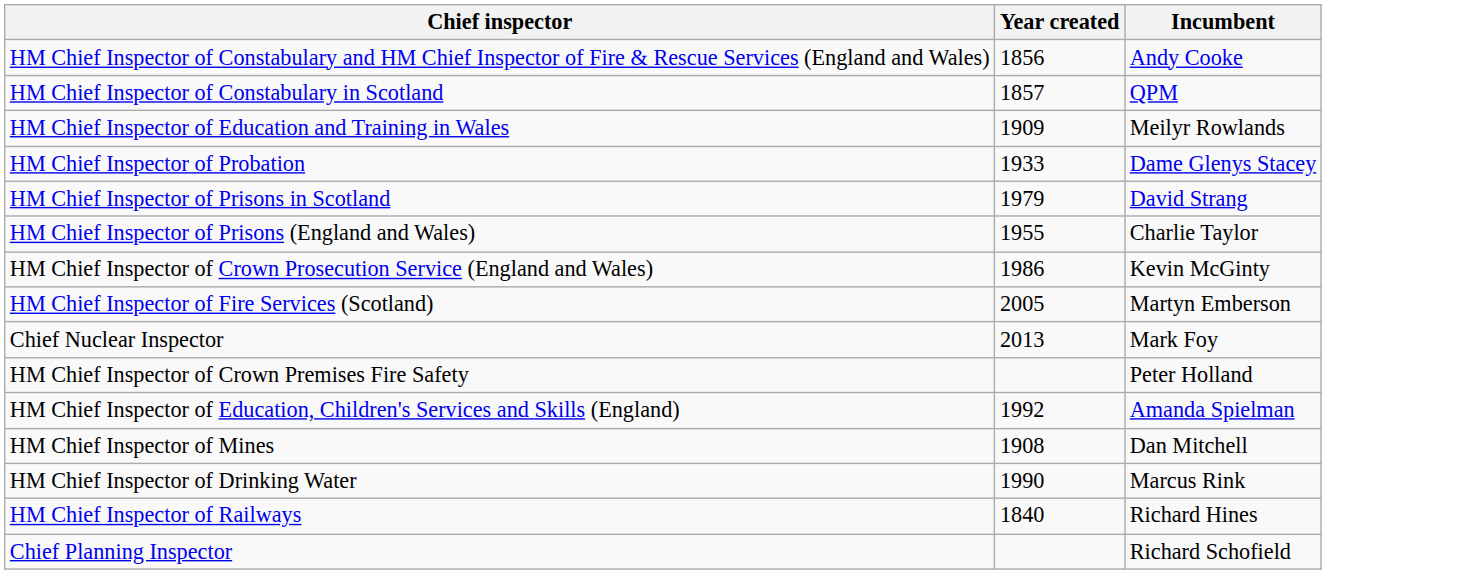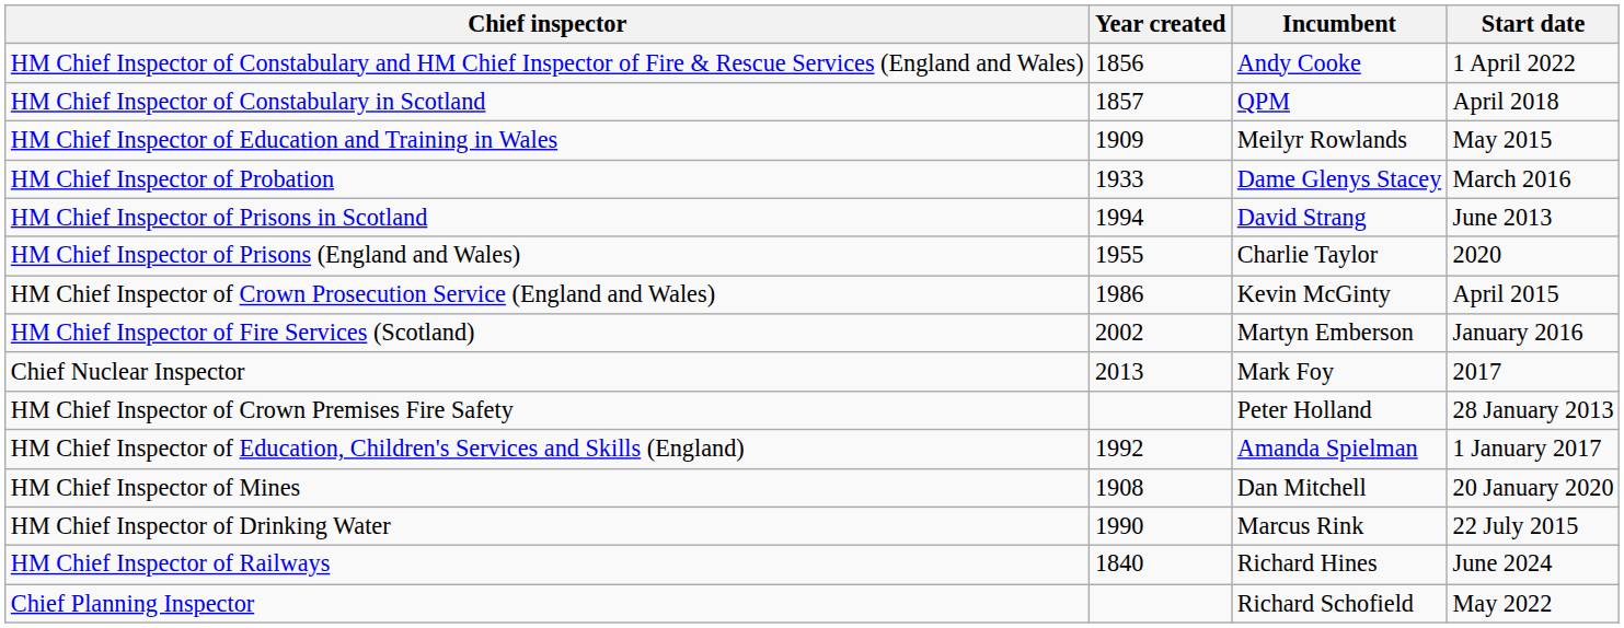 <table class="wikitable sortable">
 <tr>
 <th>Chief inspector</th>
 <th>Year created</th>
 <th>Incumbent</th>
+<th>Start date</th>
 </tr>
 <tr>
 <td><a href='#'>HM Chief Inspector of Constabulary and HM Chief Inspector of Fire & Rescue Services</a> (England and Wales)</td>
 <td>1856</td>
 <td><a href='#'>Andy Cooke</a></td>
+<td>1 April 2022</td>
 </tr>
 <tr>
 <td><a href='#'>HM Chief Inspector of Constabulary in Scotland</a></td>
 <td>1857</td>
 <td> <a href='#'>QPM</a></td>
+<td>April 2018</td>
 </tr>
 <tr>
 <td><a href='#'>HM Chief Inspector of Education and Training in Wales</a></td>
 <td>1909</td>
 <td>Meilyr Rowlands</td>
+<td>May 2015</td>
 </tr>
 <tr>
 <td><a href='#'>HM Chief Inspector of Probation</a></td>
 <td>1933</td>
 <td><a href='#'>Dame Glenys Stacey</a></td>
+<td>March 2016</td>
 </tr>
 <tr>
 <td><a href='#'>HM Chief Inspector of Prisons in Scotland</a></td>
-<td>1979</td>
+<td>1994</td>
 <td><a href='#'>David Strang</a></td>
+<td>June 2013</td>
 </tr>
 <tr>
 <td><a href='#'>HM Chief Inspector of Prisons</a> (England and Wales)</td>
 <td>1955</td>
 <td>Charlie Taylor</td>
+<td>2020</td>
 </tr>
 <tr>
 <td>HM Chief Inspector of <a href='#'>Crown Prosecution Service</a> (England and Wales)</td>
 <td>1986</td>
 <td>Kevin McGinty</td>
+<td>April 2015</td>
 </tr>
 <tr>
 <td><a href='#'>HM Chief Inspector of Fire Services</a> (Scotland)</td>
-<td>2005</td>
+<td>2002</td>
 <td>Martyn Emberson</td>
+<td>January 2016</td>
 </tr>
 <tr>
 <td>Chief Nuclear Inspector</td>
 <td>2013</td>
 <td>Mark Foy</td>
+<td>2017</td>
 </tr>
 <tr>
 <td>HM Chief Inspector of Crown Premises Fire Safety</td>
 <td></td>
 <td>Peter Holland</td>
+<td>28 January 2013</td>
 </tr>
 <tr>
 <td>HM Chief Inspector of <a href='#'>Education, Children's Services and Skills</a> (England)</td>
 <td>1992</td>
 <td><a href='#'>Amanda Spielman</a></td>
+<td>1 January 2017</td>
 </tr>
 <tr>
 <td>HM Chief Inspector of Mines</td>
 <td>1908</td>
 <td>Dan Mitchell</td>
+<td>20 January 2020</td>
 </tr>
 <tr>
 <td>HM Chief Inspector of Drinking Water</td>
 <td>1990</td>
 <td>Marcus Rink</td>
+<td>22 July 2015</td>
 </tr>
 <tr>
 <td><a href='#'>HM Chief Inspector of Railways</a></td>
 <td>1840</td>
 <td>Richard Hines</td>
+<td>June 2024</td>
 </tr>
 <tr>
 <td><a href='#'>Chief Planning Inspector</a></td>
 <td></td>
 <td>Richard Schofield</td>
+<td>May 2022</td>
 </tr>
 </table>
